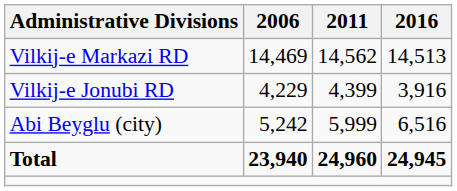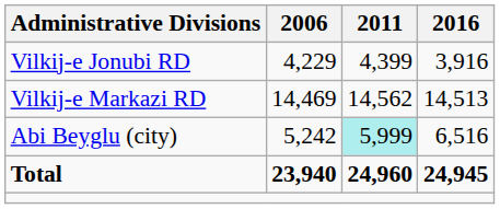 <table class="wikitable">
 <tr>
 <th>Administrative Divisions</th>
 <th>2006</th>
 <th>2011</th>
 <th>2016</th>
 </tr>
 <tr>
+<td><a href='#'>Vilkij-e Jonubi RD</a></td>
+<td style="text-align: right;">4,229</td>
+<td style="text-align: right;">4,399</td>
+<td style="text-align: right;">3,916</td>
+</tr>
+<tr>
 <td><a href='#'>Vilkij-e Markazi RD</a></td>
 <td style="text-align: right;">14,469</td>
 <td style="text-align: right;">14,562</td>
 <td style="text-align: right;">14,513</td>
 </tr>
 <tr>
-<td><a href='#'>Vilkij-e Jonubi RD</a></td>
-<td style="text-align: right;">4,229</td>
-<td style="text-align: right;">4,399</td>
-<td style="text-align: right;">3,916</td>
-</tr>
-<tr>
 <td><a href='#'>Abi Beyglu</a> (city)</td>
 <td style="text-align: right;">5,242</td>
-<td style="text-align: right;">5,999</td>
+<td style="background: paleturquoise; text-align: right;">5,999</td>
 <td style="text-align: right;">6,516</td>
 </tr>
 <tr>
 <td><strong>Total</strong></td>
 <td style="text-align: right;"><strong>23,940</strong></td>
 <td style="text-align: right;"><strong>24,960</strong></td>
 <td style="text-align: right;"><strong>24,945</strong></td>
 </tr>
 <tr>
 <td colspan=4></td>
 </tr>
 </table>
